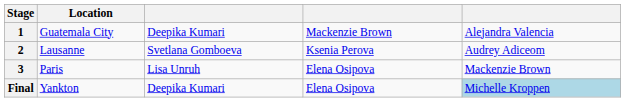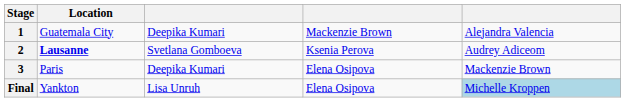 <table class="wikitable">
 <tr>
 <th>Stage</th>
 <th width=140>Location</th>
 <th width=210></th>
 <th width=210></th>
 <th width=210></th>
 </tr>
 <tr>
 <th>1</th>
 <td> <a href='#'>Guatemala City</a></td>
 <td> <a href='#'>Deepika Kumari</a></td>
 <td> <a href='#'>Mackenzie Brown</a></td>
 <td> <a href='#'>Alejandra Valencia</a></td>
 </tr>
 <tr>
 <th>2</th>
-<td> <a href='#'>Lausanne</a></td>
+<td><strong> <a href='#'>Lausanne</a></strong></td>
 <td> <a href='#'>Svetlana Gomboeva</a></td>
 <td> <a href='#'>Ksenia Perova</a></td>
 <td> <a href='#'>Audrey Adiceom</a></td>
 </tr>
 <tr>
 <th>3</th>
 <td> <a href='#'>Paris</a></td>
-<td> <a href='#'>Lisa Unruh</a></td>
+<td> <a href='#'>Deepika Kumari</a></td>
 <td> <a href='#'>Elena Osipova</a></td>
 <td> <a href='#'>Mackenzie Brown</a></td>
 </tr>
 <tr>
 <th>Final</th>
 <td> <a href='#'>Yankton</a></td>
-<td> <a href='#'>Deepika Kumari</a></td>
+<td> <a href='#'>Lisa Unruh</a></td>
 <td> <a href='#'>Elena Osipova</a></td>
 <td style="background: lightblue;"> <a href='#'>Michelle Kroppen</a></td>
 </tr>
 </table>
